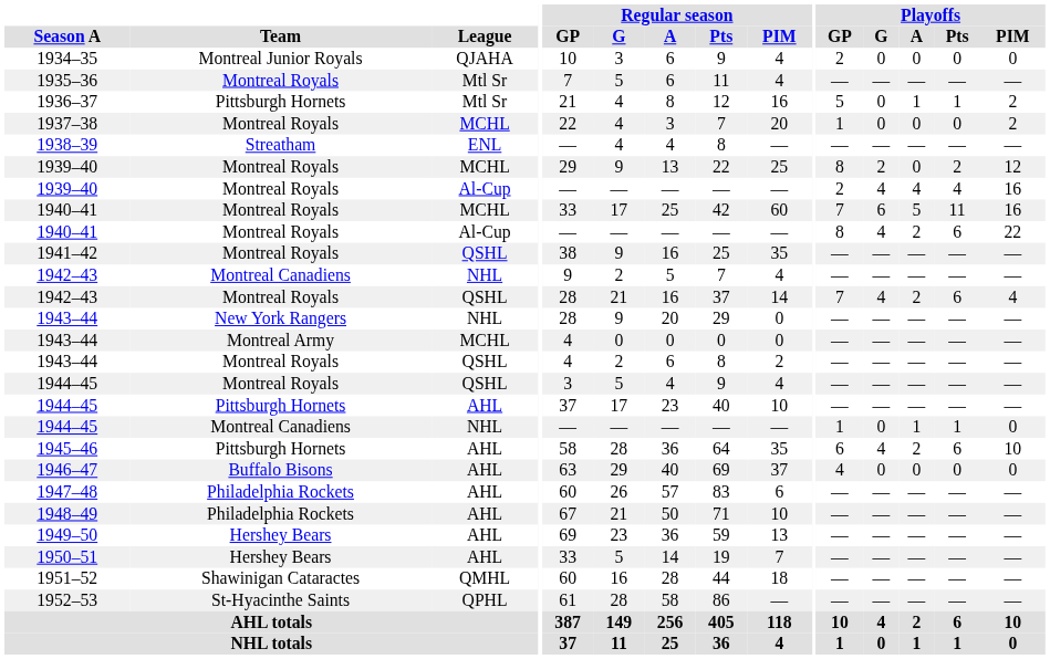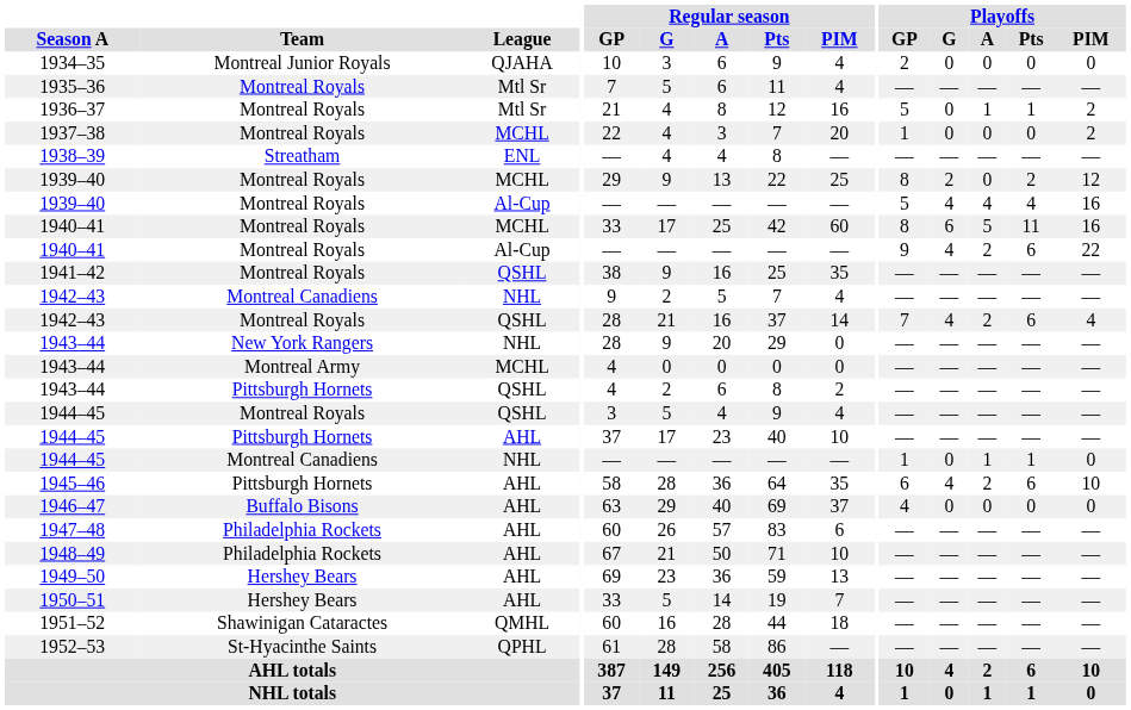 <table border="0" cellpadding="1" cellspacing="0" style="text-align:center; width:60em">
 <tr bgcolor="#e0e0e0">
 <th colspan="3" bgcolor="#ffffff"></th>
 <th rowspan="100" bgcolor="#ffffff"></th>
 <th colspan="5"><a href='#'>Regular season</a></th>
 <th rowspan="100" bgcolor="#ffffff"></th>
 <th colspan="5"><a href='#'>Playoffs</a></th>
 </tr>
 <tr bgcolor="#e0e0e0">
 <th><a href='#'>Season</a> A</th>
 <th>Team</th>
 <th>League</th>
 <th>GP</th>
 <th><a href='#'>G</a></th>
 <th><a href='#'>A</a></th>
 <th><a href='#'>Pts</a></th>
 <th><a href='#'>PIM</a></th>
 <th>GP</th>
 <th>G</th>
 <th>A</th>
 <th>Pts</th>
 <th>PIM</th>
 </tr>
 <tr>
 <td>1934–35</td>
 <td>Montreal Junior Royals</td>
 <td>QJAHA</td>
 <td>10</td>
 <td>3</td>
 <td>6</td>
 <td>9</td>
 <td>4</td>
 <td>2</td>
 <td>0</td>
 <td>0</td>
 <td>0</td>
 <td>0</td>
 </tr>
 <tr bgcolor="#f0f0f0">
 <td>1935–36</td>
 <td><a href='#'>Montreal Royals</a></td>
 <td>Mtl Sr</td>
 <td>7</td>
 <td>5</td>
 <td>6</td>
 <td>11</td>
 <td>4</td>
 <td>—</td>
 <td>—</td>
 <td>—</td>
 <td>—</td>
 <td>—</td>
 </tr>
 <tr>
 <td>1936–37</td>
-<td>Pittsburgh Hornets</td>
+<td>Montreal Royals</td>
 <td>Mtl Sr</td>
 <td>21</td>
 <td>4</td>
 <td>8</td>
 <td>12</td>
 <td>16</td>
 <td>5</td>
 <td>0</td>
 <td>1</td>
 <td>1</td>
 <td>2</td>
 </tr>
 <tr bgcolor="#f0f0f0">
 <td>1937–38</td>
 <td>Montreal Royals</td>
 <td><a href='#'>MCHL</a></td>
 <td>22</td>
 <td>4</td>
 <td>3</td>
 <td>7</td>
 <td>20</td>
 <td>1</td>
 <td>0</td>
 <td>0</td>
 <td>0</td>
 <td>2</td>
 </tr>
 <tr>
 <td><a href='#'>1938–39</a></td>
 <td><a href='#'>Streatham</a></td>
 <td><a href='#'>ENL</a></td>
 <td>—</td>
 <td>4</td>
 <td>4</td>
 <td>8</td>
 <td>—</td>
 <td>—</td>
 <td>—</td>
 <td>—</td>
 <td>—</td>
 <td>—</td>
 </tr>
 <tr bgcolor="#f0f0f0">
 <td>1939–40</td>
 <td>Montreal Royals</td>
 <td>MCHL</td>
 <td>29</td>
 <td>9</td>
 <td>13</td>
 <td>22</td>
 <td>25</td>
 <td>8</td>
 <td>2</td>
 <td>0</td>
 <td>2</td>
 <td>12</td>
 </tr>
 <tr>
 <td><a href='#'>1939–40</a></td>
 <td>Montreal Royals</td>
 <td><a href='#'>Al-Cup</a></td>
 <td>—</td>
 <td>—</td>
 <td>—</td>
 <td>—</td>
 <td>—</td>
-<td>2</td>
+<td>5</td>
 <td>4</td>
 <td>4</td>
 <td>4</td>
 <td>16</td>
 </tr>
 <tr bgcolor="#f0f0f0">
 <td>1940–41</td>
 <td>Montreal Royals</td>
 <td>MCHL</td>
 <td>33</td>
 <td>17</td>
 <td>25</td>
 <td>42</td>
 <td>60</td>
-<td>7</td>
+<td>8</td>
 <td>6</td>
 <td>5</td>
 <td>11</td>
 <td>16</td>
 </tr>
 <tr>
 <td><a href='#'>1940–41</a></td>
 <td>Montreal Royals</td>
 <td>Al-Cup</td>
 <td>—</td>
 <td>—</td>
 <td>—</td>
 <td>—</td>
 <td>—</td>
-<td>8</td>
+<td>9</td>
 <td>4</td>
 <td>2</td>
 <td>6</td>
 <td>22</td>
 </tr>
 <tr bgcolor="#f0f0f0">
 <td>1941–42</td>
 <td>Montreal Royals</td>
 <td><a href='#'>QSHL</a></td>
 <td>38</td>
 <td>9</td>
 <td>16</td>
 <td>25</td>
 <td>35</td>
 <td>—</td>
 <td>—</td>
 <td>—</td>
 <td>—</td>
 <td>—</td>
 </tr>
 <tr>
 <td><a href='#'>1942–43</a></td>
 <td><a href='#'>Montreal Canadiens</a></td>
 <td><a href='#'>NHL</a></td>
 <td>9</td>
 <td>2</td>
 <td>5</td>
 <td>7</td>
 <td>4</td>
 <td>—</td>
 <td>—</td>
 <td>—</td>
 <td>—</td>
 <td>—</td>
 </tr>
 <tr bgcolor="#f0f0f0">
 <td>1942–43</td>
 <td>Montreal Royals</td>
 <td>QSHL</td>
 <td>28</td>
 <td>21</td>
 <td>16</td>
 <td>37</td>
 <td>14</td>
 <td>7</td>
 <td>4</td>
 <td>2</td>
 <td>6</td>
 <td>4</td>
 </tr>
 <tr>
 <td><a href='#'>1943–44</a></td>
 <td><a href='#'>New York Rangers</a></td>
 <td>NHL</td>
 <td>28</td>
 <td>9</td>
 <td>20</td>
 <td>29</td>
 <td>0</td>
 <td>—</td>
 <td>—</td>
 <td>—</td>
 <td>—</td>
 <td>—</td>
 </tr>
 <tr bgcolor="#f0f0f0">
 <td>1943–44</td>
 <td>Montreal Army</td>
 <td>MCHL</td>
 <td>4</td>
 <td>0</td>
 <td>0</td>
 <td>0</td>
 <td>0</td>
 <td>—</td>
 <td>—</td>
 <td>—</td>
 <td>—</td>
 <td>—</td>
 </tr>
 <tr>
 <td>1943–44</td>
-<td>Montreal Royals</td>
+<td><a href='#'>Pittsburgh Hornets</a></td>
 <td>QSHL</td>
 <td>4</td>
 <td>2</td>
 <td>6</td>
 <td>8</td>
 <td>2</td>
 <td>—</td>
 <td>—</td>
 <td>—</td>
 <td>—</td>
 <td>—</td>
 </tr>
 <tr bgcolor="#f0f0f0">
 <td>1944–45</td>
 <td>Montreal Royals</td>
 <td>QSHL</td>
 <td>3</td>
 <td>5</td>
 <td>4</td>
 <td>9</td>
 <td>4</td>
 <td>—</td>
 <td>—</td>
 <td>—</td>
 <td>—</td>
 <td>—</td>
 </tr>
 <tr>
 <td><a href='#'>1944–45</a></td>
 <td><a href='#'>Pittsburgh Hornets</a></td>
 <td><a href='#'>AHL</a></td>
 <td>37</td>
 <td>17</td>
 <td>23</td>
 <td>40</td>
 <td>10</td>
 <td>—</td>
 <td>—</td>
 <td>—</td>
 <td>—</td>
 <td>—</td>
 </tr>
 <tr bgcolor="#f0f0f0">
 <td><a href='#'>1944–45</a></td>
 <td>Montreal Canadiens</td>
 <td>NHL</td>
 <td>—</td>
 <td>—</td>
 <td>—</td>
 <td>—</td>
 <td>—</td>
 <td>1</td>
 <td>0</td>
 <td>1</td>
 <td>1</td>
 <td>0</td>
 </tr>
 <tr>
 <td><a href='#'>1945–46</a></td>
 <td>Pittsburgh Hornets</td>
 <td>AHL</td>
 <td>58</td>
 <td>28</td>
 <td>36</td>
 <td>64</td>
 <td>35</td>
 <td>6</td>
 <td>4</td>
 <td>2</td>
 <td>6</td>
 <td>10</td>
 </tr>
 <tr bgcolor="#f0f0f0">
 <td><a href='#'>1946–47</a></td>
 <td><a href='#'>Buffalo Bisons</a></td>
 <td>AHL</td>
 <td>63</td>
 <td>29</td>
 <td>40</td>
 <td>69</td>
 <td>37</td>
 <td>4</td>
 <td>0</td>
 <td>0</td>
 <td>0</td>
 <td>0</td>
 </tr>
 <tr>
 <td><a href='#'>1947–48</a></td>
 <td><a href='#'>Philadelphia Rockets</a></td>
 <td>AHL</td>
 <td>60</td>
 <td>26</td>
 <td>57</td>
 <td>83</td>
 <td>6</td>
 <td>—</td>
 <td>—</td>
 <td>—</td>
 <td>—</td>
 <td>—</td>
 </tr>
 <tr bgcolor="#f0f0f0">
 <td><a href='#'>1948–49</a></td>
 <td>Philadelphia Rockets</td>
 <td>AHL</td>
 <td>67</td>
 <td>21</td>
 <td>50</td>
 <td>71</td>
 <td>10</td>
 <td>—</td>
 <td>—</td>
 <td>—</td>
 <td>—</td>
 <td>—</td>
 </tr>
 <tr>
 <td><a href='#'>1949–50</a></td>
 <td><a href='#'>Hershey Bears</a></td>
 <td>AHL</td>
 <td>69</td>
 <td>23</td>
 <td>36</td>
 <td>59</td>
 <td>13</td>
 <td>—</td>
 <td>—</td>
 <td>—</td>
 <td>—</td>
 <td>—</td>
 </tr>
 <tr bgcolor="#f0f0f0">
 <td><a href='#'>1950–51</a></td>
 <td>Hershey Bears</td>
 <td>AHL</td>
 <td>33</td>
 <td>5</td>
 <td>14</td>
 <td>19</td>
 <td>7</td>
 <td>—</td>
 <td>—</td>
 <td>—</td>
 <td>—</td>
 <td>—</td>
 </tr>
 <tr>
 <td>1951–52</td>
 <td>Shawinigan Cataractes</td>
 <td>QMHL</td>
 <td>60</td>
 <td>16</td>
 <td>28</td>
 <td>44</td>
 <td>18</td>
 <td>—</td>
 <td>—</td>
 <td>—</td>
 <td>—</td>
 <td>—</td>
 </tr>
 <tr bgcolor="#f0f0f0">
 <td>1952–53</td>
 <td>St-Hyacinthe Saints</td>
 <td>QPHL</td>
 <td>61</td>
 <td>28</td>
 <td>58</td>
 <td>86</td>
 <td>—</td>
 <td>—</td>
 <td>—</td>
 <td>—</td>
 <td>—</td>
 <td>—</td>
 </tr>
 <tr bgcolor="#e0e0e0">
 <th colspan="3">AHL totals</th>
 <th>387</th>
 <th>149</th>
 <th>256</th>
 <th>405</th>
 <th>118</th>
 <th>10</th>
 <th>4</th>
 <th>2</th>
 <th>6</th>
 <th>10</th>
 </tr>
 <tr bgcolor="#e0e0e0">
 <th colspan="3">NHL totals</th>
 <th>37</th>
 <th>11</th>
 <th>25</th>
 <th>36</th>
 <th>4</th>
 <th>1</th>
 <th>0</th>
 <th>1</th>
 <th>1</th>
 <th>0</th>
 </tr>
 </table>
